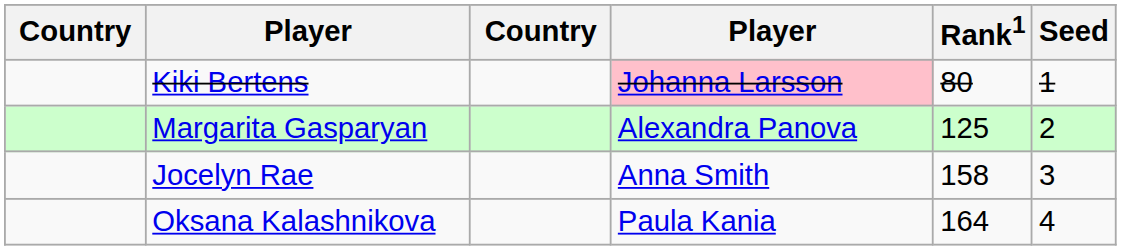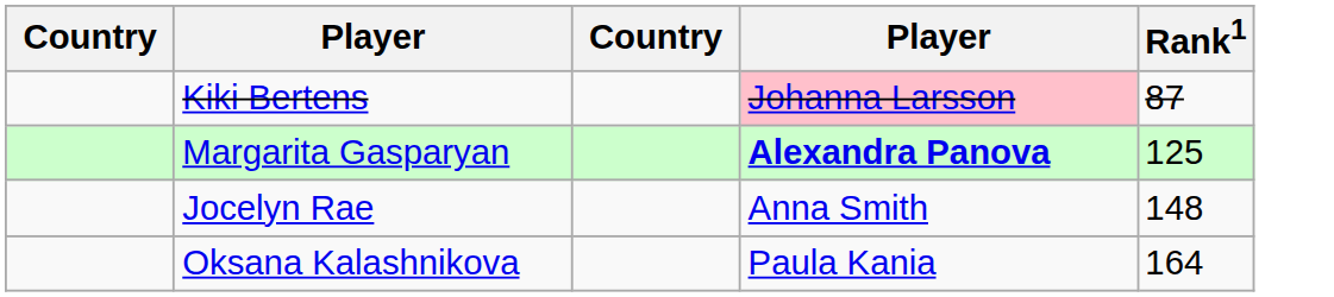 <table class="sortable wikitable">
 <tr>
 <th width="70">Country</th>
 <th width="175">Player</th>
 <th width="70">Country</th>
 <th width="175">Player</th>
 <th>Rank<sup>1</sup></th>
-<th>Seed</th>
 </tr>
 <tr>
 <td><s></s></td>
 <td><s><a href='#'>Kiki Bertens</a></s></td>
 <td><s></s></td>
 <td style="background: pink;"><s><a href='#'>Johanna Larsson</a></s></td>
-<td><s>80</s></td>
-<td><s>1</s></td>
+<td><s>87</s></td>
 </tr>
 <tr style="background:#cfc;">
 <td></td>
 <td><a href='#'>Margarita Gasparyan</a></td>
 <td></td>
-<td><a href='#'>Alexandra Panova</a></td>
+<td><strong><a href='#'>Alexandra Panova</a></strong></td>
 <td>125</td>
-<td>2</td>
 </tr>
 <tr>
 <td></td>
 <td><a href='#'>Jocelyn Rae</a></td>
 <td></td>
 <td><a href='#'>Anna Smith</a></td>
-<td>158</td>
-<td>3</td>
+<td>148</td>
 </tr>
 <tr>
 <td></td>
 <td><a href='#'>Oksana Kalashnikova</a></td>
 <td></td>
 <td><a href='#'>Paula Kania</a></td>
 <td>164</td>
-<td>4</td>
 </tr>
 </table>
